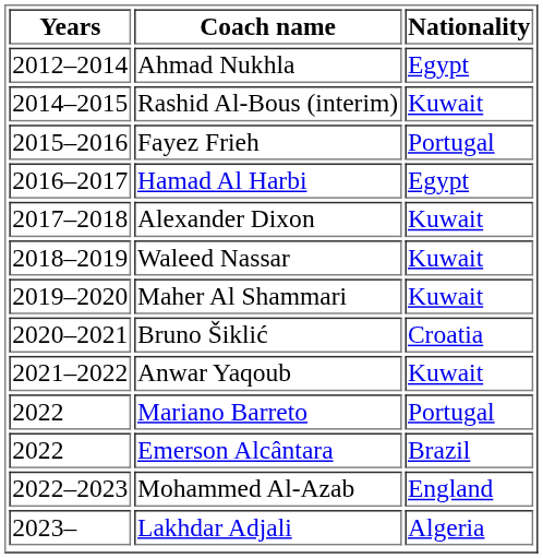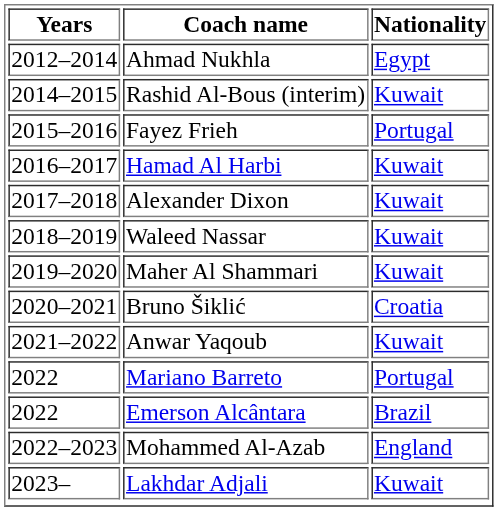 <table style="background:lighygreen;" border="1" !>
 <tr>
 <th>Years</th>
 <th>Coach name</th>
 <th>Nationality</th>
 </tr>
 <tr>
 <td>2012–2014</td>
 <td>Ahmad Nukhla</td>
 <td> <a href='#'>Egypt</a></td>
 </tr>
 <tr>
 <td>2014–2015</td>
 <td>Rashid Al-Bous (interim)</td>
 <td> <a href='#'>Kuwait</a></td>
 </tr>
 <tr>
 <td>2015–2016</td>
 <td>Fayez Frieh</td>
 <td> <a href='#'>Portugal</a></td>
 </tr>
 <tr>
 <td>2016–2017</td>
 <td><a href='#'>Hamad Al Harbi</a></td>
-<td> <a href='#'>Egypt</a></td>
+<td> <a href='#'>Kuwait</a></td>
 </tr>
 <tr>
 <td>2017–2018</td>
 <td>Alexander Dixon</td>
 <td> <a href='#'>Kuwait</a></td>
 </tr>
 <tr>
 <td>2018–2019</td>
 <td>Waleed Nassar</td>
 <td> <a href='#'>Kuwait</a></td>
 </tr>
 <tr>
 <td>2019–2020</td>
 <td>Maher Al Shammari</td>
 <td> <a href='#'>Kuwait</a></td>
 </tr>
 <tr>
 <td>2020–2021</td>
 <td>Bruno Šiklić</td>
 <td> <a href='#'>Croatia</a></td>
 </tr>
 <tr>
 <td>2021–2022</td>
 <td>Anwar Yaqoub</td>
 <td> <a href='#'>Kuwait</a></td>
 </tr>
 <tr>
 <td>2022</td>
 <td><a href='#'>Mariano Barreto</a></td>
 <td> <a href='#'>Portugal</a></td>
 </tr>
 <tr>
 <td>2022</td>
 <td><a href='#'>Emerson Alcântara</a></td>
 <td> <a href='#'>Brazil</a></td>
 </tr>
 <tr>
 <td>2022–2023</td>
 <td>Mohammed Al-Azab</td>
 <td> <a href='#'>England</a></td>
 </tr>
 <tr>
 <td>2023–</td>
 <td><a href='#'>Lakhdar Adjali</a></td>
-<td> <a href='#'>Algeria</a></td>
+<td> <a href='#'>Kuwait</a></td>
 </tr>
 <tr>
 </tr>
 </table>
